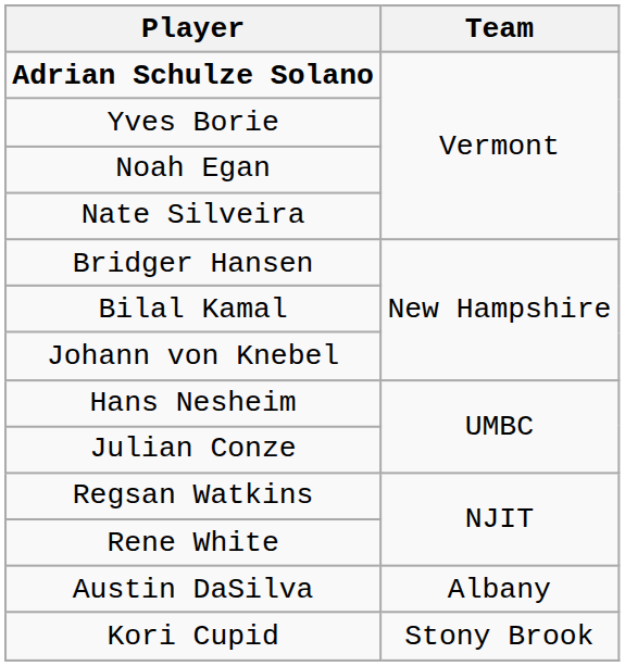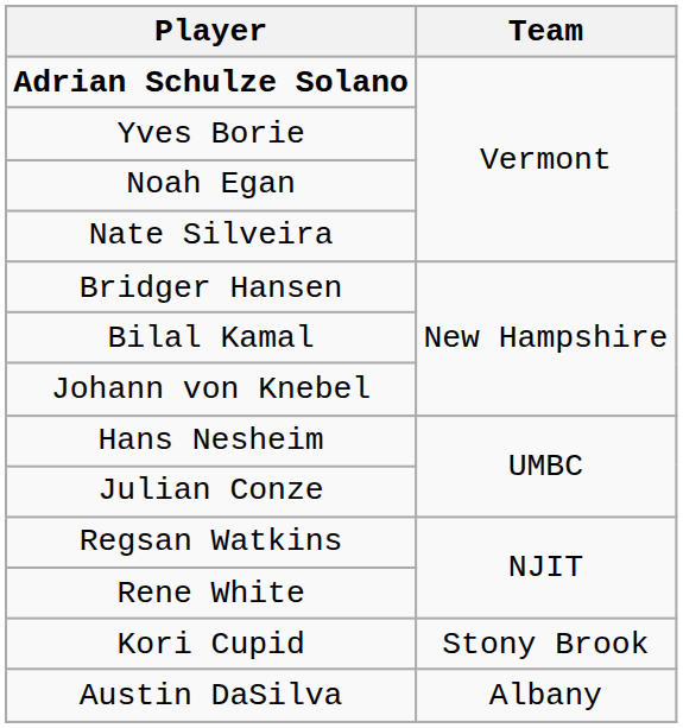 <table class="wikitable" style="text-align: center;">
 <tr>
 <th>Player</th>
 <th>Team</th>
 </tr>
 <tr>
 <td><strong>Adrian Schulze Solano</strong></td>
 <td rowspan=4>Vermont</td>
 </tr>
 <tr>
 <td>Yves Borie</td>
 </tr>
 <tr>
 <td>Noah Egan</td>
 </tr>
 <tr>
 <td>Nate Silveira</td>
 </tr>
 <tr>
 <td>Bridger Hansen</td>
 <td rowspan=3>New Hampshire</td>
 </tr>
 <tr>
 <td>Bilal Kamal</td>
 </tr>
 <tr>
 <td>Johann von Knebel</td>
 </tr>
 <tr>
 <td>Hans Nesheim</td>
 <td rowspan=2>UMBC</td>
 </tr>
 <tr>
 <td>Julian Conze</td>
 </tr>
 <tr>
 <td>Regsan Watkins</td>
 <td rowspan=2>NJIT</td>
 </tr>
 <tr>
 <td>Rene White</td>
 </tr>
 <tr>
+<td>Kori Cupid</td>
+<td>Stony Brook</td>
+</tr>
+<tr>
 <td>Austin DaSilva</td>
 <td>Albany</td>
 </tr>
-<tr>
-<td>Kori Cupid</td>
-<td>Stony Brook</td>
-</tr>
 </table>
